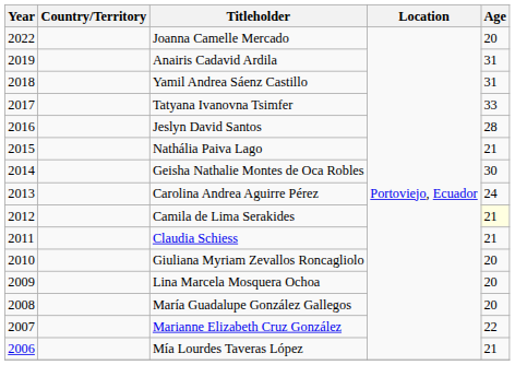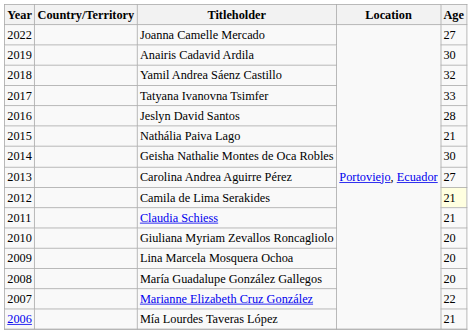 <table class="wikitable " style="font-size: 95%">
 <tr>
 <th>Year</th>
 <th>Country/Territory</th>
 <th>Titleholder</th>
 <th>Location</th>
 <th>Age</th>
 </tr>
 <tr>
 <td>2022</td>
 <td></td>
 <td>Joanna Camelle Mercado</td>
 <td rowspan="15"><a href='#'>Portoviejo</a>, <a href='#'>Ecuador</a></td>
-<td>20</td>
+<td>27</td>
 </tr>
 <tr>
 <td>2019</td>
 <td></td>
 <td>Anairis Cadavid Ardila</td>
-<td>31</td>
+<td>30</td>
 </tr>
 <tr>
 <td>2018</td>
 <td></td>
 <td>Yamil Andrea Sáenz Castillo</td>
-<td>31</td>
+<td>32</td>
 </tr>
 <tr>
 <td>2017</td>
 <td></td>
 <td>Tatyana Ivanovna Tsimfer</td>
 <td>33</td>
 </tr>
 <tr>
 <td>2016</td>
 <td></td>
 <td>Jeslyn David Santos</td>
 <td>28</td>
 </tr>
 <tr>
 <td>2015</td>
 <td></td>
 <td>Nathália Paiva Lago</td>
 <td>21</td>
 </tr>
 <tr>
 <td>2014</td>
 <td></td>
 <td>Geisha Nathalie Montes de Oca Robles</td>
 <td>30</td>
 </tr>
 <tr>
 <td>2013</td>
 <td></td>
 <td>Carolina Andrea Aguirre Pérez</td>
-<td>24</td>
+<td>27</td>
 </tr>
 <tr>
 <td>2012</td>
 <td></td>
 <td>Camila de Lima Serakides</td>
 <td style="background: lightyellow;">21</td>
 </tr>
 <tr>
 <td>2011</td>
 <td></td>
 <td><a href='#'>Claudia Schiess</a></td>
 <td>21</td>
 </tr>
 <tr>
 <td>2010</td>
 <td></td>
 <td>Giuliana Myriam Zevallos Roncagliolo</td>
 <td>20</td>
 </tr>
 <tr>
 <td>2009</td>
 <td></td>
 <td>Lina Marcela Mosquera Ochoa</td>
 <td>20</td>
 </tr>
 <tr>
 <td>2008</td>
 <td></td>
 <td>María Guadalupe González Gallegos</td>
 <td>20</td>
 </tr>
 <tr>
 <td>2007</td>
 <td></td>
 <td><a href='#'>Marianne Elizabeth Cruz González</a></td>
 <td>22</td>
 </tr>
 <tr>
 <td><a href='#'>2006</a></td>
 <td></td>
 <td>Mía Lourdes Taveras López</td>
 <td>21</td>
 </tr>
 <tr>
 </tr>
 </table>
